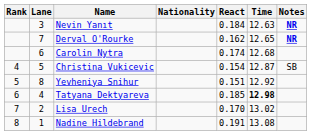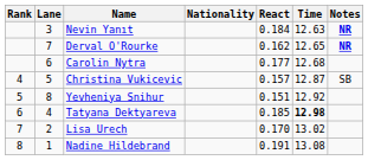 <table class="wikitable sortable" style="text-align:center">
 <tr>
 <th>Rank</th>
 <th>Lane</th>
 <th>Name</th>
 <th>Nationality</th>
 <th>React</th>
 <th>Time</th>
 <th>Notes</th>
 </tr>
 <tr>
 <td></td>
 <td>3</td>
 <td align="left"><a href='#'>Nevin Yanıt</a></td>
 <td align=left></td>
 <td>0.184</td>
 <td>12.63</td>
 <td><strong><a href='#'>NR</a></strong></td>
 </tr>
 <tr>
 <td></td>
 <td>7</td>
 <td align="left"><a href='#'>Derval O'Rourke</a></td>
 <td align=left></td>
 <td>0.162</td>
 <td>12.65</td>
 <td><strong><a href='#'>NR</a></strong></td>
 </tr>
 <tr>
 <td></td>
 <td>6</td>
 <td align="left"><a href='#'>Carolin Nytra</a></td>
 <td align=left></td>
-<td>0.174</td>
+<td>0.177</td>
 <td>12.68</td>
 <td></td>
 </tr>
 <tr>
 <td>4</td>
 <td>5</td>
 <td align="left"><a href='#'>Christina Vukicevic</a></td>
 <td align=left></td>
-<td>0.154</td>
+<td>0.157</td>
 <td>12.87</td>
 <td>SB</td>
 </tr>
 <tr>
 <td>5</td>
 <td>8</td>
 <td align="left"><a href='#'>Yevheniya Snihur</a></td>
 <td align=left></td>
 <td>0.151</td>
 <td>12.92</td>
 <td></td>
 </tr>
 <tr>
 <td>6</td>
 <td>4</td>
 <td align="left"><a href='#'>Tatyana Dektyareva</a></td>
 <td align=left></td>
 <td>0.185</td>
 <td><strong>12.98</strong></td>
 <td></td>
 </tr>
 <tr>
 <td>7</td>
 <td>2</td>
 <td align="left"><a href='#'>Lisa Urech</a></td>
 <td align=left></td>
 <td>0.170</td>
 <td>13.02</td>
 <td></td>
 </tr>
 <tr>
 <td>8</td>
 <td>1</td>
 <td align="left"><a href='#'>Nadine Hildebrand</a></td>
 <td align=left></td>
 <td>0.191</td>
 <td>13.08</td>
 <td></td>
 </tr>
 </table>
